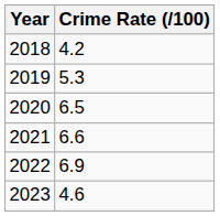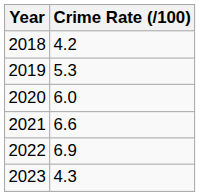 <table class="wikitable">
 <tr>
 <th>Year</th>
 <th>Crime Rate (/100)</th>
 </tr>
 <tr>
 <td>2018</td>
 <td>4.2</td>
 </tr>
 <tr>
 <td>2019</td>
 <td>5.3</td>
 </tr>
 <tr>
 <td>2020</td>
-<td>6.5</td>
+<td>6.0</td>
 </tr>
 <tr>
 <td>2021</td>
 <td>6.6</td>
 </tr>
 <tr>
 <td>2022</td>
 <td>6.9</td>
 </tr>
 <tr>
 <td>2023</td>
-<td>4.6</td>
+<td>4.3</td>
 </tr>
 </table>
